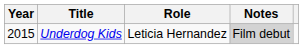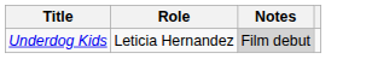 <table class="wikitable sortable">
 <tr>
-<th>Year</th>
 <th>Title</th>
 <th>Role</th>
 <th class="unsortable">Notes</th>
 <th class="unsortable"></th>
 </tr>
 <tr>
-<td>2015</td>
 <td><em><a href='#'>Underdog Kids</a></em></td>
 <td>Leticia Hernandez</td>
 <td style="background: lightgrey;">Film debut</td>
 <td></td>
 </tr>
 </table>
